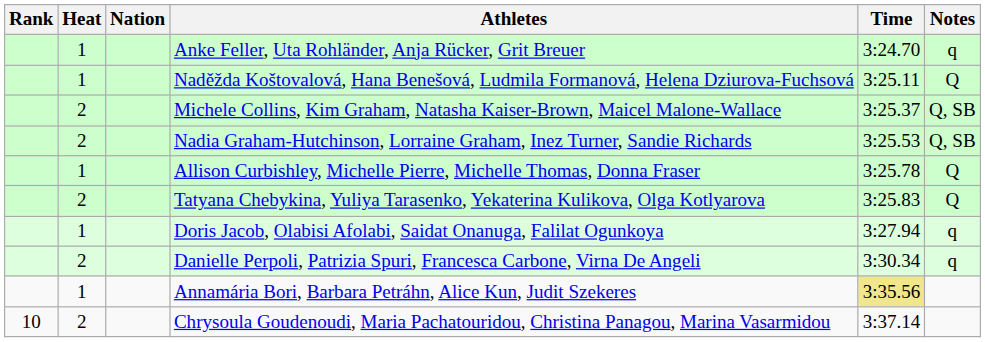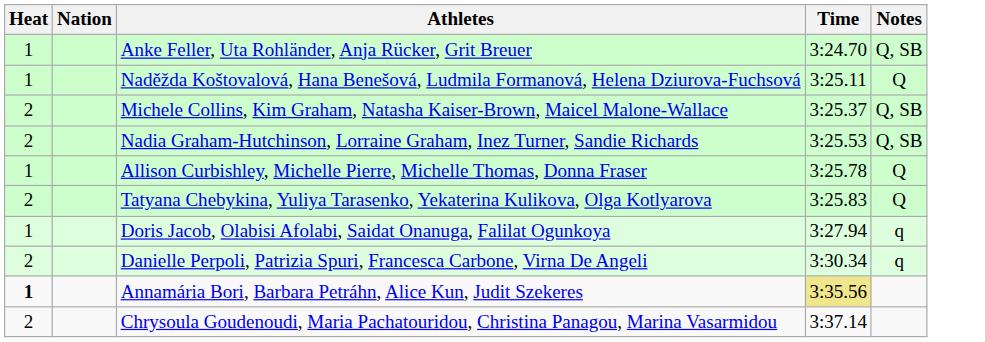 <table class="wikitable sortable" style="text-align:center">
 <tr>
-<th>Rank</th>
 <th>Heat</th>
 <th>Nation</th>
 <th>Athletes</th>
 <th>Time</th>
 <th>Notes</th>
 </tr>
 <tr bgcolor=ccffcc>
-<td></td>
 <td>1</td>
 <td align=left></td>
 <td align=left><a href='#'>Anke Feller</a>, <a href='#'>Uta Rohländer</a>, <a href='#'>Anja Rücker</a>, <a href='#'>Grit Breuer</a></td>
 <td>3:24.70</td>
-<td>q</td>
+<td>Q, SB</td>
 </tr>
 <tr bgcolor=ccffcc>
-<td></td>
 <td>1</td>
 <td align=left></td>
 <td align=left><a href='#'>Naděžda Koštovalová</a>, <a href='#'>Hana Benešová</a>, <a href='#'>Ludmila Formanová</a>, <a href='#'>Helena Dziurova-Fuchsová</a></td>
 <td>3:25.11</td>
 <td>Q</td>
 </tr>
 <tr bgcolor=ccffcc>
-<td></td>
 <td>2</td>
 <td align=left></td>
 <td align=left><a href='#'>Michele Collins</a>, <a href='#'>Kim Graham</a>, <a href='#'>Natasha Kaiser-Brown</a>, <a href='#'>Maicel Malone-Wallace</a></td>
 <td>3:25.37</td>
 <td>Q, SB</td>
 </tr>
 <tr bgcolor=ccffcc>
-<td></td>
 <td>2</td>
 <td align=left></td>
 <td align=left><a href='#'>Nadia Graham-Hutchinson</a>, <a href='#'>Lorraine Graham</a>, <a href='#'>Inez Turner</a>, <a href='#'>Sandie Richards</a></td>
 <td>3:25.53</td>
 <td>Q, SB</td>
 </tr>
 <tr bgcolor=ccffcc>
-<td></td>
 <td>1</td>
 <td align=left></td>
 <td align=left><a href='#'>Allison Curbishley</a>, <a href='#'>Michelle Pierre</a>, <a href='#'>Michelle Thomas</a>, <a href='#'>Donna Fraser</a></td>
 <td>3:25.78</td>
 <td>Q</td>
 </tr>
 <tr bgcolor=ccffcc>
-<td></td>
 <td>2</td>
 <td align=left></td>
 <td align=left><a href='#'>Tatyana Chebykina</a>, <a href='#'>Yuliya Tarasenko</a>, <a href='#'>Yekaterina Kulikova</a>, <a href='#'>Olga Kotlyarova</a></td>
 <td>3:25.83</td>
 <td>Q</td>
 </tr>
 <tr bgcolor=ddffdd>
-<td></td>
 <td>1</td>
 <td align=left></td>
 <td align=left><a href='#'>Doris Jacob</a>, <a href='#'>Olabisi Afolabi</a>, <a href='#'>Saidat Onanuga</a>, <a href='#'>Falilat Ogunkoya</a></td>
 <td>3:27.94</td>
 <td>q</td>
 </tr>
 <tr bgcolor=ddffdd>
-<td></td>
 <td>2</td>
 <td align=left></td>
 <td align=left><a href='#'>Danielle Perpoli</a>, <a href='#'>Patrizia Spuri</a>, <a href='#'>Francesca Carbone</a>, <a href='#'>Virna De Angeli</a></td>
 <td>3:30.34</td>
 <td>q</td>
 </tr>
 <tr>
-<td></td>
-<td>1</td>
+<td><strong>1</strong></td>
 <td align=left></td>
 <td align=left><a href='#'>Annamária Bori</a>, <a href='#'>Barbara Petráhn</a>, <a href='#'>Alice Kun</a>, <a href='#'>Judit Szekeres</a></td>
 <td style="background: khaki;">3:35.56</td>
 <td></td>
 </tr>
 <tr>
-<td>10</td>
 <td>2</td>
 <td align=left></td>
 <td align=left><a href='#'>Chrysoula Goudenoudi</a>, <a href='#'>Maria Pachatouridou</a>, <a href='#'>Christina Panagou</a>, <a href='#'>Marina Vasarmidou</a></td>
 <td>3:37.14</td>
 <td></td>
 </tr>
 </table>
